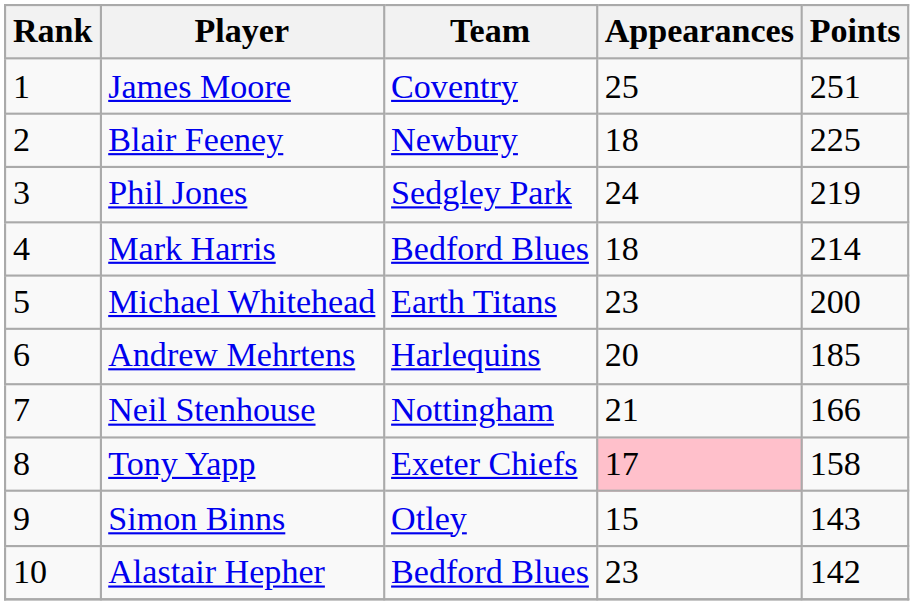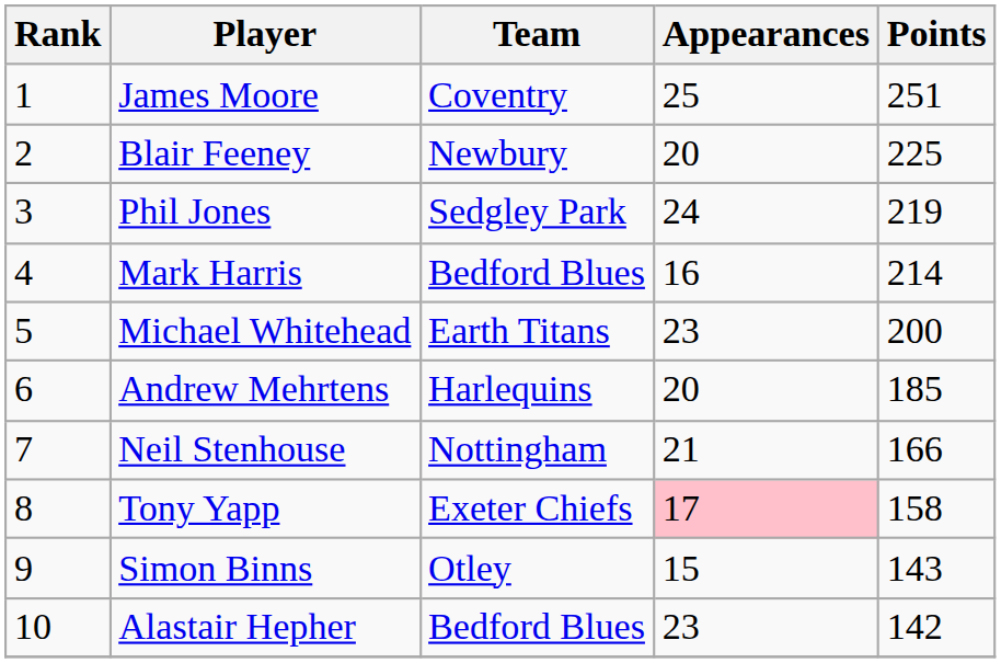 <table class="wikitable">
 <tr>
 <th>Rank</th>
 <th>Player</th>
 <th>Team</th>
 <th>Appearances</th>
 <th>Points</th>
 </tr>
 <tr>
 <td>1</td>
 <td> <a href='#'>James Moore</a></td>
 <td><a href='#'>Coventry</a></td>
 <td>25</td>
 <td>251</td>
 </tr>
 <tr>
 <td>2</td>
 <td> <a href='#'>Blair Feeney</a></td>
 <td><a href='#'>Newbury</a></td>
-<td>18</td>
+<td>20</td>
 <td>225</td>
 </tr>
 <tr>
 <td>3</td>
 <td> <a href='#'>Phil Jones</a></td>
 <td><a href='#'>Sedgley Park</a></td>
 <td>24</td>
 <td>219</td>
 </tr>
 <tr>
 <td>4</td>
 <td> <a href='#'>Mark Harris</a></td>
 <td><a href='#'>Bedford Blues</a></td>
-<td>18</td>
+<td>16</td>
 <td>214</td>
 </tr>
 <tr>
 <td>5</td>
 <td> <a href='#'>Michael Whitehead</a></td>
 <td><a href='#'>Earth Titans</a></td>
 <td>23</td>
 <td>200</td>
 </tr>
 <tr>
 <td>6</td>
 <td> <a href='#'>Andrew Mehrtens</a></td>
 <td><a href='#'>Harlequins</a></td>
 <td>20</td>
 <td>185</td>
 </tr>
 <tr>
 <td>7</td>
 <td> <a href='#'>Neil Stenhouse</a></td>
 <td><a href='#'>Nottingham</a></td>
 <td>21</td>
 <td>166</td>
 </tr>
 <tr>
 <td>8</td>
 <td> <a href='#'>Tony Yapp</a></td>
 <td><a href='#'>Exeter Chiefs</a></td>
 <td style="background: pink;">17</td>
 <td>158</td>
 </tr>
 <tr>
 <td>9</td>
 <td> <a href='#'>Simon Binns</a></td>
 <td><a href='#'>Otley</a></td>
 <td>15</td>
 <td>143</td>
 </tr>
 <tr>
 <td>10</td>
 <td> <a href='#'>Alastair Hepher</a></td>
 <td><a href='#'>Bedford Blues</a></td>
 <td>23</td>
 <td>142</td>
 </tr>
 <tr>
 </tr>
 </table>
